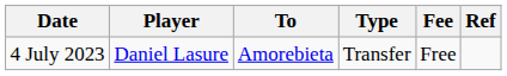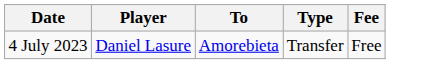 <table class="wikitable">
 <tr>
 <th>Date</th>
 <th>Player</th>
 <th>To</th>
 <th>Type</th>
 <th>Fee</th>
-<th>Ref</th>
 </tr>
 <tr>
 <td>4 July 2023</td>
 <td> <a href='#'>Daniel Lasure</a></td>
 <td><a href='#'>Amorebieta</a></td>
 <td>Transfer</td>
 <td>Free</td>
-<td></td>
 </tr>
 </table>
